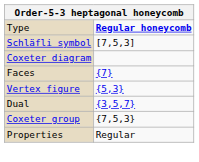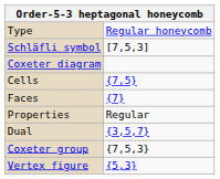 <table class="wikitable" align="right" style="margin-left:10px">
 <tr>
 <th bgcolor=#e7dcc3 colspan=2>Order-5-3 heptagonal honeycomb</th>
 </tr>
 <tr>
 <td bgcolor=#e7dcc3>Type</td>
-<td><strong><a href='#'>Regular honeycomb</a></strong></td>
+<td><a href='#'>Regular honeycomb</a></td>
 </tr>
 <tr>
 <td bgcolor=#e7dcc3><a href='#'>Schläfli symbol</a></td>
 <td>[7,5,3]</td>
 </tr>
 <tr>
 <td bgcolor=#e7dcc3><a href='#'>Coxeter diagram</a></td>
 <td></td>
 </tr>
 <tr>
+<td bgcolor=#e7dcc3>Cells</td>
+<td><a href='#'>{7,5}</a> </td>
+</tr>
+<tr>
 <td bgcolor=#e7dcc3>Faces</td>
 <td><a href='#'>{7}</a></td>
 </tr>
 <tr>
-<td bgcolor=#e7dcc3><a href='#'>Vertex figure</a></td>
-<td><a href='#'>{5,3}</a></td>
+<td bgcolor=#e7dcc3>Properties</td>
+<td>Regular</td>
 </tr>
 <tr>
 <td bgcolor=#e7dcc3>Dual</td>
 <td><a href='#'>{3,5,7}</a></td>
 </tr>
 <tr>
 <td bgcolor=#e7dcc3><a href='#'>Coxeter group</a></td>
 <td>{7,5,3}</td>
 </tr>
 <tr>
-<td bgcolor=#e7dcc3>Properties</td>
-<td>Regular</td>
+<td bgcolor=#e7dcc3><a href='#'>Vertex figure</a></td>
+<td><a href='#'>{5,3}</a></td>
 </tr>
 </table>
